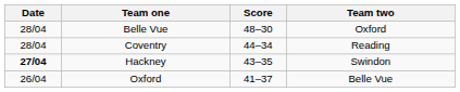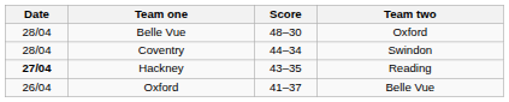 <table class="wikitable" style="text-align: center">
 <tr>
 <th width=80>Date</th>
 <th width=250>Team one</th>
 <th width=80>Score</th>
 <th width=250>Team two</th>
 </tr>
 <tr>
 <td>28/04</td>
 <td>Belle Vue</td>
 <td>48–30</td>
 <td>Oxford</td>
 </tr>
 <tr>
 <td>28/04</td>
 <td>Coventry</td>
 <td>44–34</td>
-<td>Reading</td>
+<td>Swindon</td>
 </tr>
 <tr>
 <td><strong>27/04</strong></td>
 <td>Hackney</td>
 <td>43–35</td>
-<td>Swindon</td>
+<td>Reading</td>
 </tr>
 <tr>
 <td>26/04</td>
 <td>Oxford</td>
 <td>41–37</td>
 <td>Belle Vue</td>
 </tr>
 </table>
